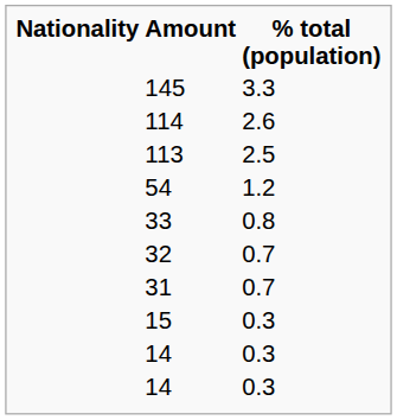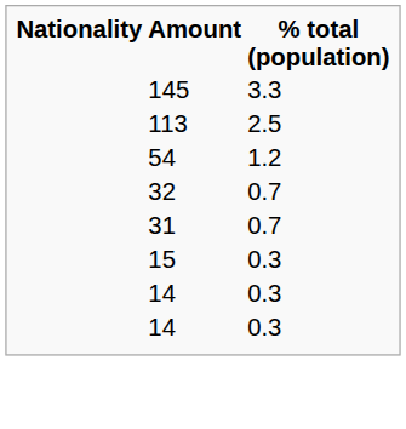 <table class="infobox" style="float:right;">
 <tr \>
 <th>Nationality</th>
 <th>Amount</th>
 <th>% total<br>(population)</th>
 </tr>
 <tr>
 <td></td>
 <td>145</td>
 <td>3.3</td>
 </tr>
 <tr>
 <td></td>
-<td>114</td>
-<td>2.6</td>
-</tr>
-<tr>
-<td></td>
 <td>113</td>
 <td>2.5</td>
 </tr>
 <tr>
 <td></td>
 <td>54</td>
 <td>1.2</td>
-</tr>
-<tr>
-<td></td>
-<td>33</td>
-<td>0.8</td>
 </tr>
 <tr>
 <td></td>
 <td>32</td>
 <td>0.7</td>
 </tr>
 <tr>
 <td></td>
 <td>31</td>
 <td>0.7</td>
 </tr>
 <tr>
 <td></td>
 <td>15</td>
 <td>0.3</td>
 </tr>
 <tr>
 <td></td>
 <td>14</td>
 <td>0.3</td>
 </tr>
 <tr>
 <td></td>
 <td>14</td>
 <td>0.3</td>
 </tr>
 <tr>
 </tr>
 </table>
